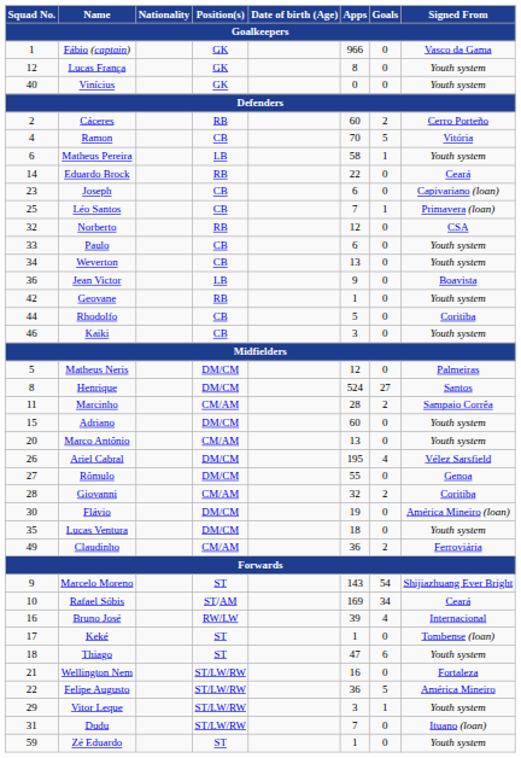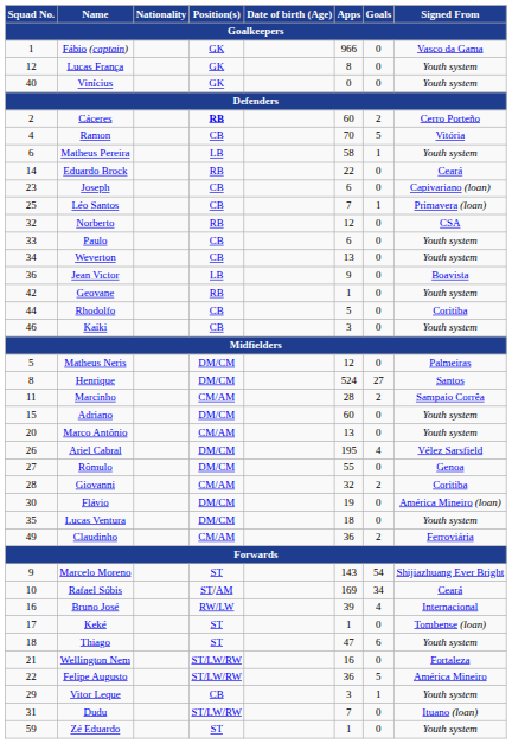 <table class="wikitable" style="text-align:center; font-size:90%;">
 <tr>
 <th style="background:#1E3D8F; color:white; text-align:center;">Squad No.</th>
 <th style="background:#1E3D8F; color:white; text-align:center;">Name</th>
 <th style="background:#1E3D8F; color:white; text-align:center;">Nationality</th>
 <th style="background:#1E3D8F; color:white; text-align:center;">Position(s)</th>
 <th style="background:#1E3D8F; color:white; text-align:center;">Date of birth (Age)</th>
 <th style="background:#1E3D8F; color:white; text-align:center;">Apps</th>
 <th style="background:#1E3D8F; color:white; text-align:center;">Goals</th>
 <th style="background:#1E3D8F; color:white; text-align:center;">Signed From</th>
 </tr>
 <tr>
 <th colspan="9" style="background:#1E3D8F; color:white; text-align:center"><strong>Goalkeepers</strong></th>
 </tr>
 <tr>
 <td>1</td>
 <td><a href='#'>Fábio</a> <em>(<a href='#'>captain</a>)</em></td>
 <td></td>
 <td><a href='#'>GK</a></td>
 <td></td>
 <td>966</td>
 <td>0</td>
 <td> <a href='#'>Vasco da Gama</a></td>
 </tr>
 <tr>
 <td>12</td>
 <td><a href='#'>Lucas França</a></td>
 <td></td>
 <td><a href='#'>GK</a></td>
 <td></td>
 <td>8</td>
 <td>0</td>
 <td><em>Youth system</em></td>
 </tr>
 <tr>
 <td>40</td>
 <td><a href='#'>Vinícius</a></td>
 <td></td>
 <td><a href='#'>GK</a></td>
 <td></td>
 <td>0</td>
 <td>0</td>
 <td><em>Youth system</em></td>
 </tr>
 <tr>
 <th colspan="9" style="background:#1E3D8F; color:white; text-align:center"><strong>Defenders</strong></th>
 </tr>
 <tr>
 <td>2</td>
 <td><a href='#'>Cáceres</a></td>
 <td></td>
-<td><a href='#'>RB</a></td>
+<td><strong><a href='#'>RB</a></strong></td>
 <td></td>
 <td>60</td>
 <td>2</td>
 <td> <a href='#'>Cerro Porteño</a></td>
 </tr>
 <tr>
 <td>4</td>
 <td><a href='#'>Ramon</a></td>
 <td></td>
 <td><a href='#'>CB</a></td>
 <td></td>
 <td>70</td>
 <td>5</td>
 <td> <a href='#'>Vitória</a></td>
 </tr>
 <tr>
 <td>6</td>
 <td><a href='#'>Matheus Pereira</a></td>
 <td></td>
 <td><a href='#'>LB</a></td>
 <td></td>
 <td>58</td>
 <td>1</td>
 <td><em>Youth system</em></td>
 </tr>
 <tr>
 <td>14</td>
 <td><a href='#'>Eduardo Brock</a></td>
 <td></td>
 <td><a href='#'>RB</a></td>
 <td></td>
 <td>22</td>
 <td>0</td>
 <td> <a href='#'>Ceará</a></td>
 </tr>
 <tr>
 <td>23</td>
 <td><a href='#'>Joseph</a></td>
 <td></td>
 <td><a href='#'>CB</a></td>
 <td></td>
 <td>6</td>
 <td>0</td>
 <td> <a href='#'>Capivariano</a> <em>(loan)</em></td>
 </tr>
 <tr>
 <td>25</td>
 <td><a href='#'>Léo Santos</a></td>
 <td></td>
 <td><a href='#'>CB</a></td>
 <td></td>
 <td>7</td>
 <td>1</td>
 <td> <a href='#'>Primavera</a> <em>(loan)</em></td>
 </tr>
 <tr>
 <td>32</td>
 <td><a href='#'>Norberto</a></td>
 <td></td>
 <td><a href='#'>RB</a></td>
 <td></td>
 <td>12</td>
 <td>0</td>
 <td> <a href='#'>CSA</a></td>
 </tr>
 <tr>
 <td>33</td>
 <td><a href='#'>Paulo</a></td>
 <td></td>
 <td><a href='#'>CB</a></td>
 <td></td>
 <td>6</td>
 <td>0</td>
 <td><em>Youth system</em></td>
 </tr>
 <tr>
 <td>34</td>
 <td><a href='#'>Weverton</a></td>
 <td></td>
 <td><a href='#'>CB</a></td>
 <td></td>
 <td>13</td>
 <td>0</td>
 <td><em>Youth system</em></td>
 </tr>
 <tr>
 <td>36</td>
 <td><a href='#'>Jean Victor</a></td>
 <td></td>
 <td><a href='#'>LB</a></td>
 <td></td>
 <td>9</td>
 <td>0</td>
 <td> <a href='#'>Boavista</a></td>
 </tr>
 <tr>
 <td>42</td>
 <td><a href='#'>Geovane</a></td>
 <td></td>
 <td><a href='#'>RB</a></td>
 <td></td>
 <td>1</td>
 <td>0</td>
 <td><em>Youth system</em></td>
 </tr>
 <tr>
 <td>44</td>
 <td><a href='#'>Rhodolfo</a></td>
 <td></td>
 <td><a href='#'>CB</a></td>
 <td></td>
 <td>5</td>
 <td>0</td>
 <td> <a href='#'>Coritiba</a></td>
 </tr>
 <tr>
 <td>46</td>
 <td><a href='#'>Kaiki</a></td>
 <td></td>
 <td><a href='#'>CB</a></td>
 <td></td>
 <td>3</td>
 <td>0</td>
 <td><em>Youth system</em></td>
 </tr>
 <tr>
 <th colspan="9" style="background:#1E3D8F; color:white; text-align:center"><strong>Midfielders</strong></th>
 </tr>
 <tr>
 <td>5</td>
 <td><a href='#'>Matheus Neris</a></td>
 <td></td>
 <td><a href='#'>DM/CM</a></td>
 <td></td>
 <td>12</td>
 <td>0</td>
 <td> <a href='#'>Palmeiras</a></td>
 </tr>
 <tr>
 <td>8</td>
 <td><a href='#'>Henrique</a></td>
 <td></td>
 <td><a href='#'>DM/CM</a></td>
 <td></td>
 <td>524</td>
 <td>27</td>
 <td> <a href='#'>Santos</a></td>
 </tr>
 <tr>
 <td>11</td>
 <td><a href='#'>Marcinho</a></td>
 <td></td>
 <td><a href='#'>CM/AM</a></td>
 <td></td>
 <td>28</td>
 <td>2</td>
 <td> <a href='#'>Sampaio Corrêa</a></td>
 </tr>
 <tr>
 <td>15</td>
 <td><a href='#'>Adriano</a></td>
 <td></td>
 <td><a href='#'>DM/CM</a></td>
 <td></td>
 <td>60</td>
 <td>0</td>
 <td><em>Youth system</em></td>
 </tr>
 <tr>
 <td>20</td>
 <td><a href='#'>Marco Antônio</a></td>
 <td></td>
 <td><a href='#'>CM/AM</a></td>
 <td></td>
 <td>13</td>
 <td>0</td>
 <td><em>Youth system</em></td>
 </tr>
 <tr>
 <td>26</td>
 <td><a href='#'>Ariel Cabral</a></td>
 <td></td>
 <td><a href='#'>DM/CM</a></td>
 <td></td>
 <td>195</td>
 <td>4</td>
 <td> <a href='#'>Vélez Sarsfield</a></td>
 </tr>
 <tr>
 <td>27</td>
 <td><a href='#'>Rômulo</a></td>
 <td></td>
 <td><a href='#'>DM/CM</a></td>
 <td></td>
 <td>55</td>
 <td>0</td>
 <td> <a href='#'>Genoa</a></td>
 </tr>
 <tr>
 <td>28</td>
 <td><a href='#'>Giovanni</a></td>
 <td></td>
 <td><a href='#'>CM/AM</a></td>
 <td></td>
 <td>32</td>
 <td>2</td>
 <td> <a href='#'>Coritiba</a></td>
 </tr>
 <tr>
 <td>30</td>
 <td><a href='#'>Flávio</a></td>
 <td></td>
 <td><a href='#'>DM/CM</a></td>
 <td></td>
 <td>19</td>
 <td>0</td>
 <td> <a href='#'>América Mineiro</a> <em>(loan)</em></td>
 </tr>
 <tr>
 <td>35</td>
 <td><a href='#'>Lucas Ventura</a></td>
 <td></td>
 <td><a href='#'>DM/CM</a></td>
 <td></td>
 <td>18</td>
 <td>0</td>
 <td><em>Youth system</em></td>
 </tr>
 <tr>
 <td>49</td>
 <td><a href='#'>Claudinho</a></td>
 <td></td>
 <td><a href='#'>CM/AM</a></td>
 <td></td>
 <td>36</td>
 <td>2</td>
 <td> <a href='#'>Ferroviária</a></td>
 </tr>
 <tr>
 <th colspan="9" style="background:#1E3D8F; color:white; text-align:center"><strong>Forwards</strong></th>
 </tr>
 <tr>
 <td>9</td>
 <td><a href='#'>Marcelo Moreno</a></td>
 <td></td>
 <td><a href='#'>ST</a></td>
 <td></td>
 <td>143</td>
 <td>54</td>
 <td> <a href='#'>Shijiazhuang Ever Bright</a></td>
 </tr>
 <tr>
 <td>10</td>
 <td><a href='#'>Rafael Sóbis</a></td>
 <td></td>
 <td><a href='#'>ST</a>/<a href='#'>AM</a></td>
 <td></td>
 <td>169</td>
 <td>34</td>
 <td> <a href='#'>Ceará</a></td>
 </tr>
 <tr>
 <td>16</td>
 <td><a href='#'>Bruno José</a></td>
 <td></td>
 <td><a href='#'>RW/LW</a></td>
 <td></td>
 <td>39</td>
 <td>4</td>
 <td> <a href='#'>Internacional</a></td>
 </tr>
 <tr>
 <td>17</td>
 <td><a href='#'>Keké</a></td>
 <td></td>
 <td><a href='#'>ST</a></td>
 <td></td>
 <td>1</td>
 <td>0</td>
 <td> <a href='#'>Tombense</a> <em>(loan)</em></td>
 </tr>
 <tr>
 <td>18</td>
 <td><a href='#'>Thiago</a></td>
 <td></td>
 <td><a href='#'>ST</a></td>
 <td></td>
 <td>47</td>
 <td>6</td>
 <td><em>Youth system</em></td>
 </tr>
 <tr>
 <td>21</td>
 <td><a href='#'>Wellington Nem</a></td>
 <td></td>
 <td><a href='#'>ST/LW/RW</a></td>
 <td></td>
 <td>16</td>
 <td>0</td>
 <td> <a href='#'>Fortaleza</a></td>
 </tr>
 <tr>
 <td>22</td>
 <td><a href='#'>Felipe Augusto</a></td>
 <td></td>
 <td><a href='#'>ST/LW/RW</a></td>
 <td></td>
 <td>36</td>
 <td>5</td>
 <td> <a href='#'>América Mineiro</a></td>
 </tr>
 <tr>
 <td>29</td>
 <td><a href='#'>Vitor Leque</a></td>
 <td></td>
-<td><a href='#'>ST/LW/RW</a></td>
+<td><a href='#'>CB</a></td>
 <td></td>
 <td>3</td>
 <td>1</td>
 <td><em>Youth system</em></td>
 </tr>
 <tr>
 <td>31</td>
 <td><a href='#'>Dudu</a></td>
 <td></td>
 <td><a href='#'>ST/LW/RW</a></td>
 <td></td>
 <td>7</td>
 <td>0</td>
 <td> <a href='#'>Ituano</a> <em>(loan)</em></td>
 </tr>
 <tr>
 <td>59</td>
 <td><a href='#'>Zé Eduardo</a></td>
 <td></td>
 <td><a href='#'>ST</a></td>
 <td></td>
 <td>1</td>
 <td>0</td>
 <td><em>Youth system</em></td>
 </tr>
 </table>
